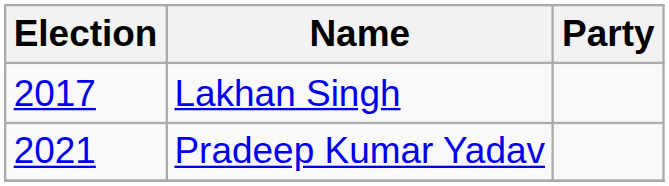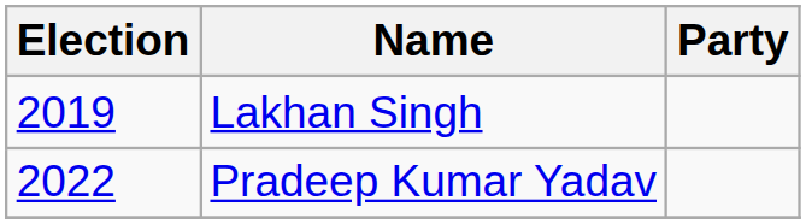 <table class="wikitable sortable">
 <tr>
 <th>Election</th>
 <th>Name</th>
 <th colspan=2>Party</th>
 </tr>
 <tr>
-<td><a href='#'>2017</a></td>
+<td><a href='#'>2019</a></td>
 <td><a href='#'>Lakhan Singh</a></td>
 <td></td>
 </tr>
 <tr>
-<td><a href='#'>2021</a></td>
+<td><a href='#'>2022</a></td>
 <td><a href='#'>Pradeep Kumar Yadav</a></td>
 <td></td>
 </tr>
 <tr>
 </tr>
 </table>
